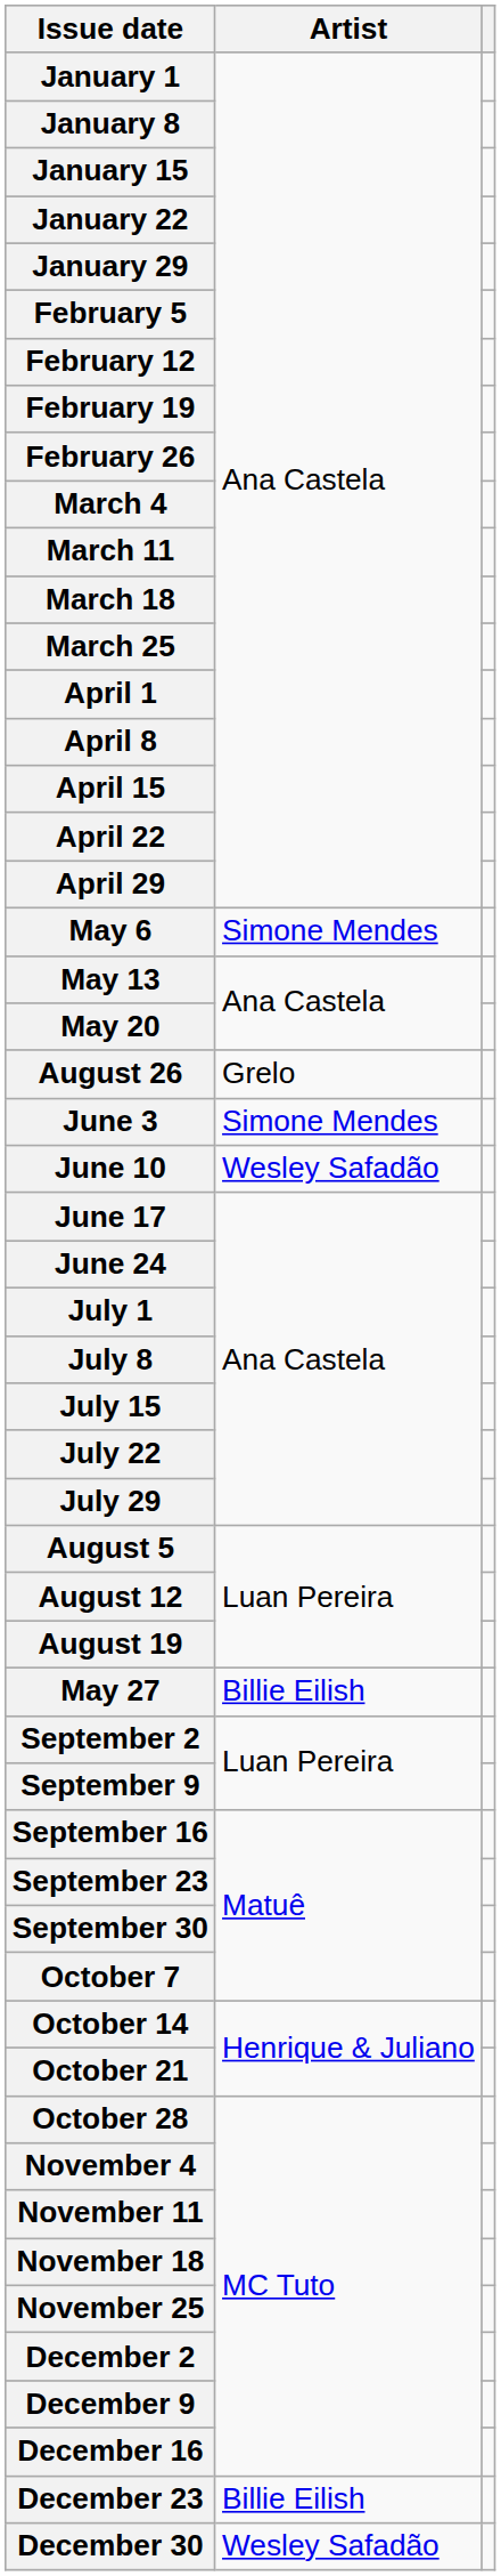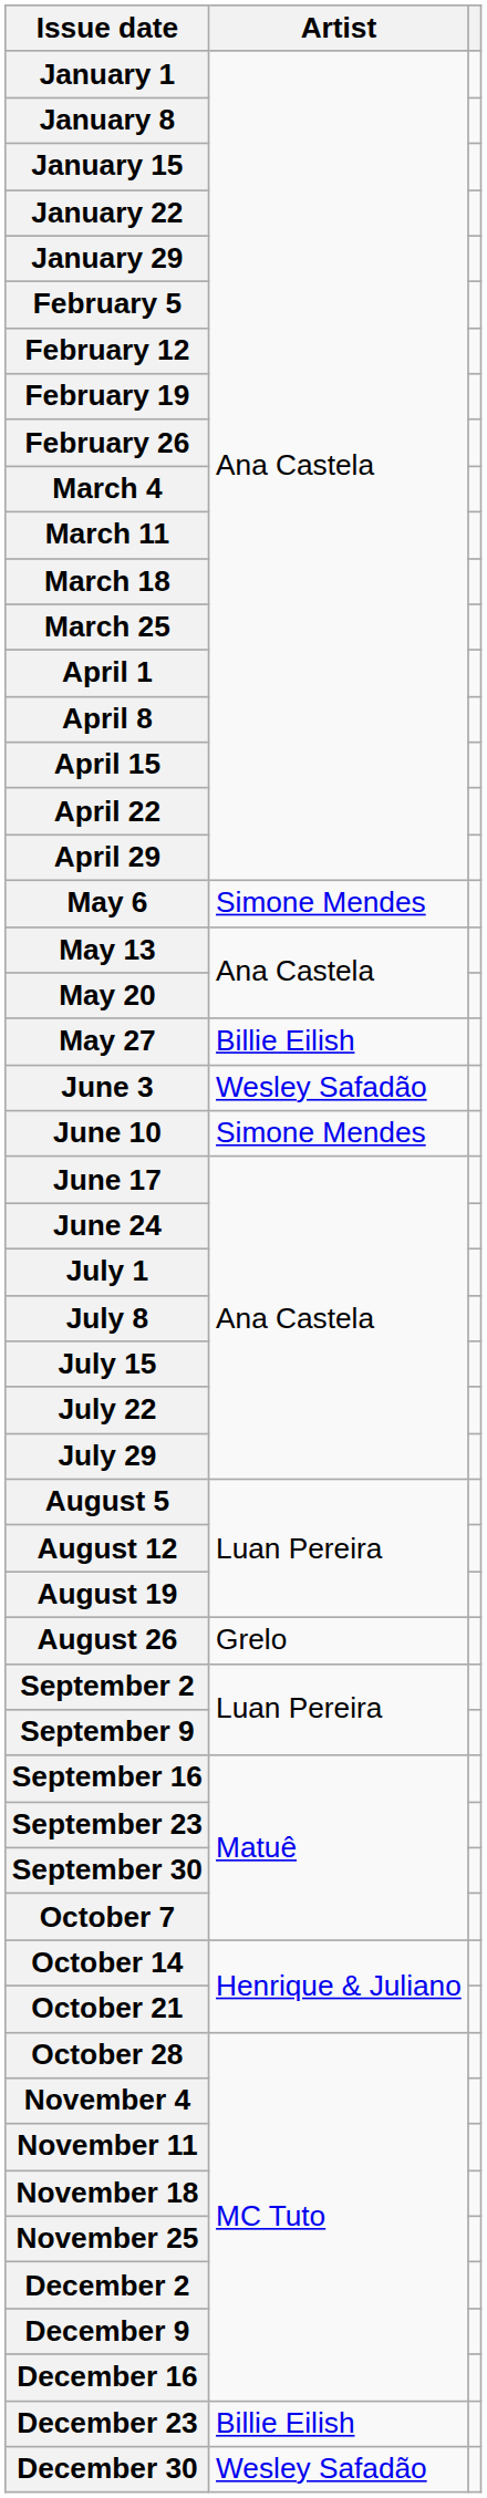 <table class="wikitable plainrowheaders">
 <tr>
 <th scope="col">Issue date</th>
 <th>Artist</th>
 <th></th>
 </tr>
 <tr>
 <th scope="row">January 1</th>
 <td rowspan="18">Ana Castela</td>
 <td></td>
 </tr>
 <tr>
 <th scope="row">January 8</th>
 <td></td>
 </tr>
 <tr>
 <th scope="row">January 15</th>
 <td></td>
 </tr>
 <tr>
 <th scope="row">January 22</th>
 <td></td>
 </tr>
 <tr>
 <th scope="row">January 29</th>
 <td></td>
 </tr>
 <tr>
 <th scope="row">February 5</th>
 <td></td>
 </tr>
 <tr>
 <th scope="row">February 12</th>
 <td></td>
 </tr>
 <tr>
 <th scope="row">February 19</th>
 <td></td>
 </tr>
 <tr>
 <th scope="row">February 26</th>
 <td></td>
 </tr>
 <tr>
 <th scope="row">March 4</th>
 <td></td>
 </tr>
 <tr>
 <th scope="row">March 11</th>
 <td></td>
 </tr>
 <tr>
 <th scope="row">March 18</th>
 <td></td>
 </tr>
 <tr>
 <th scope="row">March 25</th>
 <td></td>
 </tr>
 <tr>
 <th scope="row">April 1</th>
 <td></td>
 </tr>
 <tr>
 <th scope="row">April 8</th>
 <td></td>
 </tr>
 <tr>
 <th scope="row">April 15</th>
 <td></td>
 </tr>
 <tr>
 <th scope="row">April 22</th>
 <td></td>
 </tr>
 <tr>
 <th scope="row">April 29</th>
 <td></td>
 </tr>
 <tr>
 <th scope="row">May 6</th>
 <td><a href='#'>Simone Mendes</a></td>
 <td></td>
 </tr>
 <tr>
 <th scope="row">May 13</th>
 <td rowspan="2">Ana Castela</td>
 <td></td>
 </tr>
 <tr>
 <th scope="row">May 20</th>
 <td></td>
 </tr>
 <tr>
-<th scope="row">August 26</th>
-<td>Grelo</td>
+<th scope="row">May 27</th>
+<td><a href='#'>Billie Eilish</a></td>
 <td></td>
 </tr>
 <tr>
 <th scope="row">June 3</th>
-<td><a href='#'>Simone Mendes</a></td>
+<td><a href='#'>Wesley Safadão</a></td>
 <td></td>
 </tr>
 <tr>
 <th scope="row">June 10</th>
-<td><a href='#'>Wesley Safadão</a></td>
+<td><a href='#'>Simone Mendes</a></td>
 <td></td>
 </tr>
 <tr>
 <th scope="row">June 17</th>
 <td rowspan="7">Ana Castela</td>
 <td></td>
 </tr>
 <tr>
 <th scope="row">June 24</th>
 <td></td>
 </tr>
 <tr>
 <th scope="row">July 1</th>
 <td></td>
 </tr>
 <tr>
 <th scope="row">July 8</th>
 <td></td>
 </tr>
 <tr>
 <th scope="row">July 15</th>
 <td></td>
 </tr>
 <tr>
 <th scope="row">July 22</th>
 <td></td>
 </tr>
 <tr>
 <th scope="row">July 29</th>
 <td></td>
 </tr>
 <tr>
 <th scope="row">August 5</th>
 <td rowspan="3">Luan Pereira</td>
 <td></td>
 </tr>
 <tr>
 <th scope="row">August 12</th>
 <td></td>
 </tr>
 <tr>
 <th scope="row">August 19</th>
 <td></td>
 </tr>
 <tr>
-<th scope="row">May 27</th>
-<td><a href='#'>Billie Eilish</a></td>
+<th scope="row">August 26</th>
+<td>Grelo</td>
 <td></td>
 </tr>
 <tr>
 <th scope="row">September 2</th>
 <td rowspan="2">Luan Pereira</td>
 <td></td>
 </tr>
 <tr>
 <th scope="row">September 9</th>
 <td></td>
 </tr>
 <tr>
 <th scope="row">September 16</th>
 <td rowspan="4"><a href='#'>Matuê</a></td>
 <td></td>
 </tr>
 <tr>
 <th scope="row">September 23</th>
 <td></td>
 </tr>
 <tr>
 <th scope="row">September 30</th>
 <td></td>
 </tr>
 <tr>
 <th scope="row">October 7</th>
 <td></td>
 </tr>
 <tr>
 <th scope="row">October 14</th>
 <td rowspan="2"><a href='#'>Henrique & Juliano</a></td>
 <td></td>
 </tr>
 <tr>
 <th scope="row">October 21</th>
 <td></td>
 </tr>
 <tr>
 <th scope="row">October 28</th>
 <td rowspan="8"><a href='#'>MC Tuto</a></td>
 <td></td>
 </tr>
 <tr>
 <th scope="row">November 4</th>
 <td></td>
 </tr>
 <tr>
 <th scope="row">November 11</th>
 <td></td>
 </tr>
 <tr>
 <th scope="row">November 18</th>
 <td></td>
 </tr>
 <tr>
 <th scope="row">November 25</th>
 <td></td>
 </tr>
 <tr>
 <th scope="row">December 2</th>
 <td></td>
 </tr>
 <tr>
 <th scope="row">December 9</th>
 <td></td>
 </tr>
 <tr>
 <th scope="row">December 16</th>
 <td></td>
 </tr>
 <tr>
 <th scope="row">December 23</th>
 <td><a href='#'>Billie Eilish</a></td>
 <td></td>
 </tr>
 <tr>
 <th scope="row">December 30</th>
 <td><a href='#'>Wesley Safadão</a></td>
 <td></td>
 </tr>
 </table>
